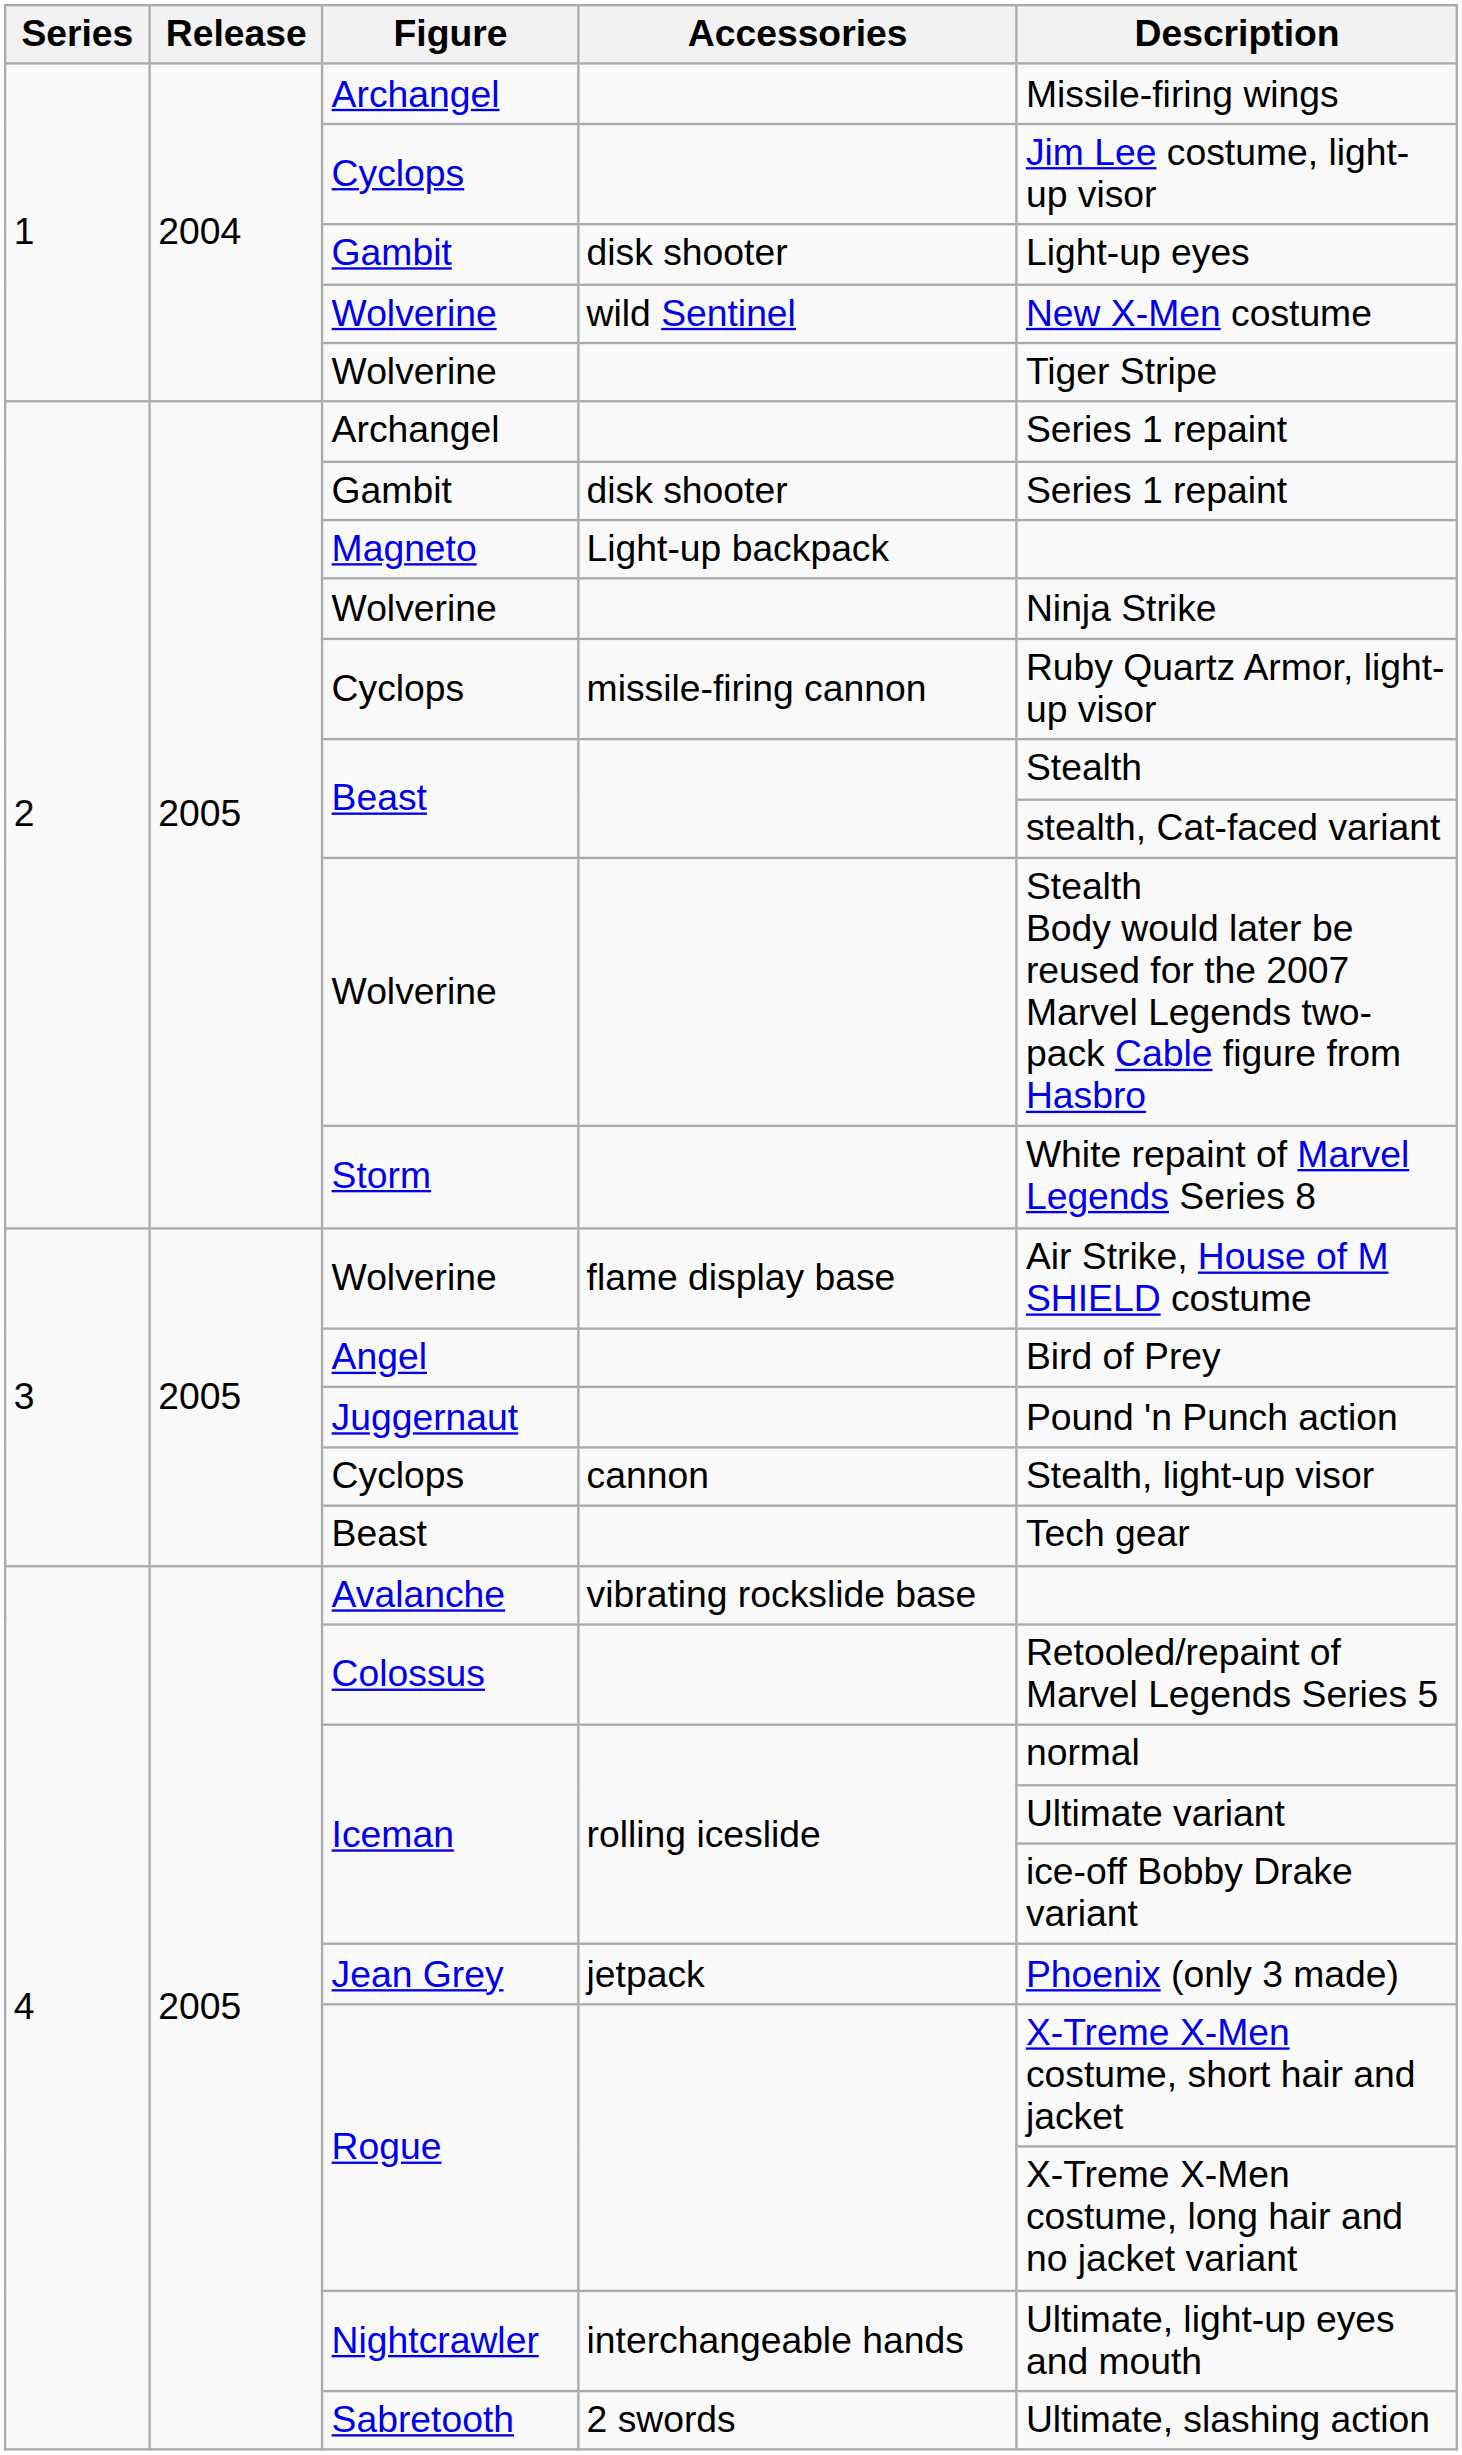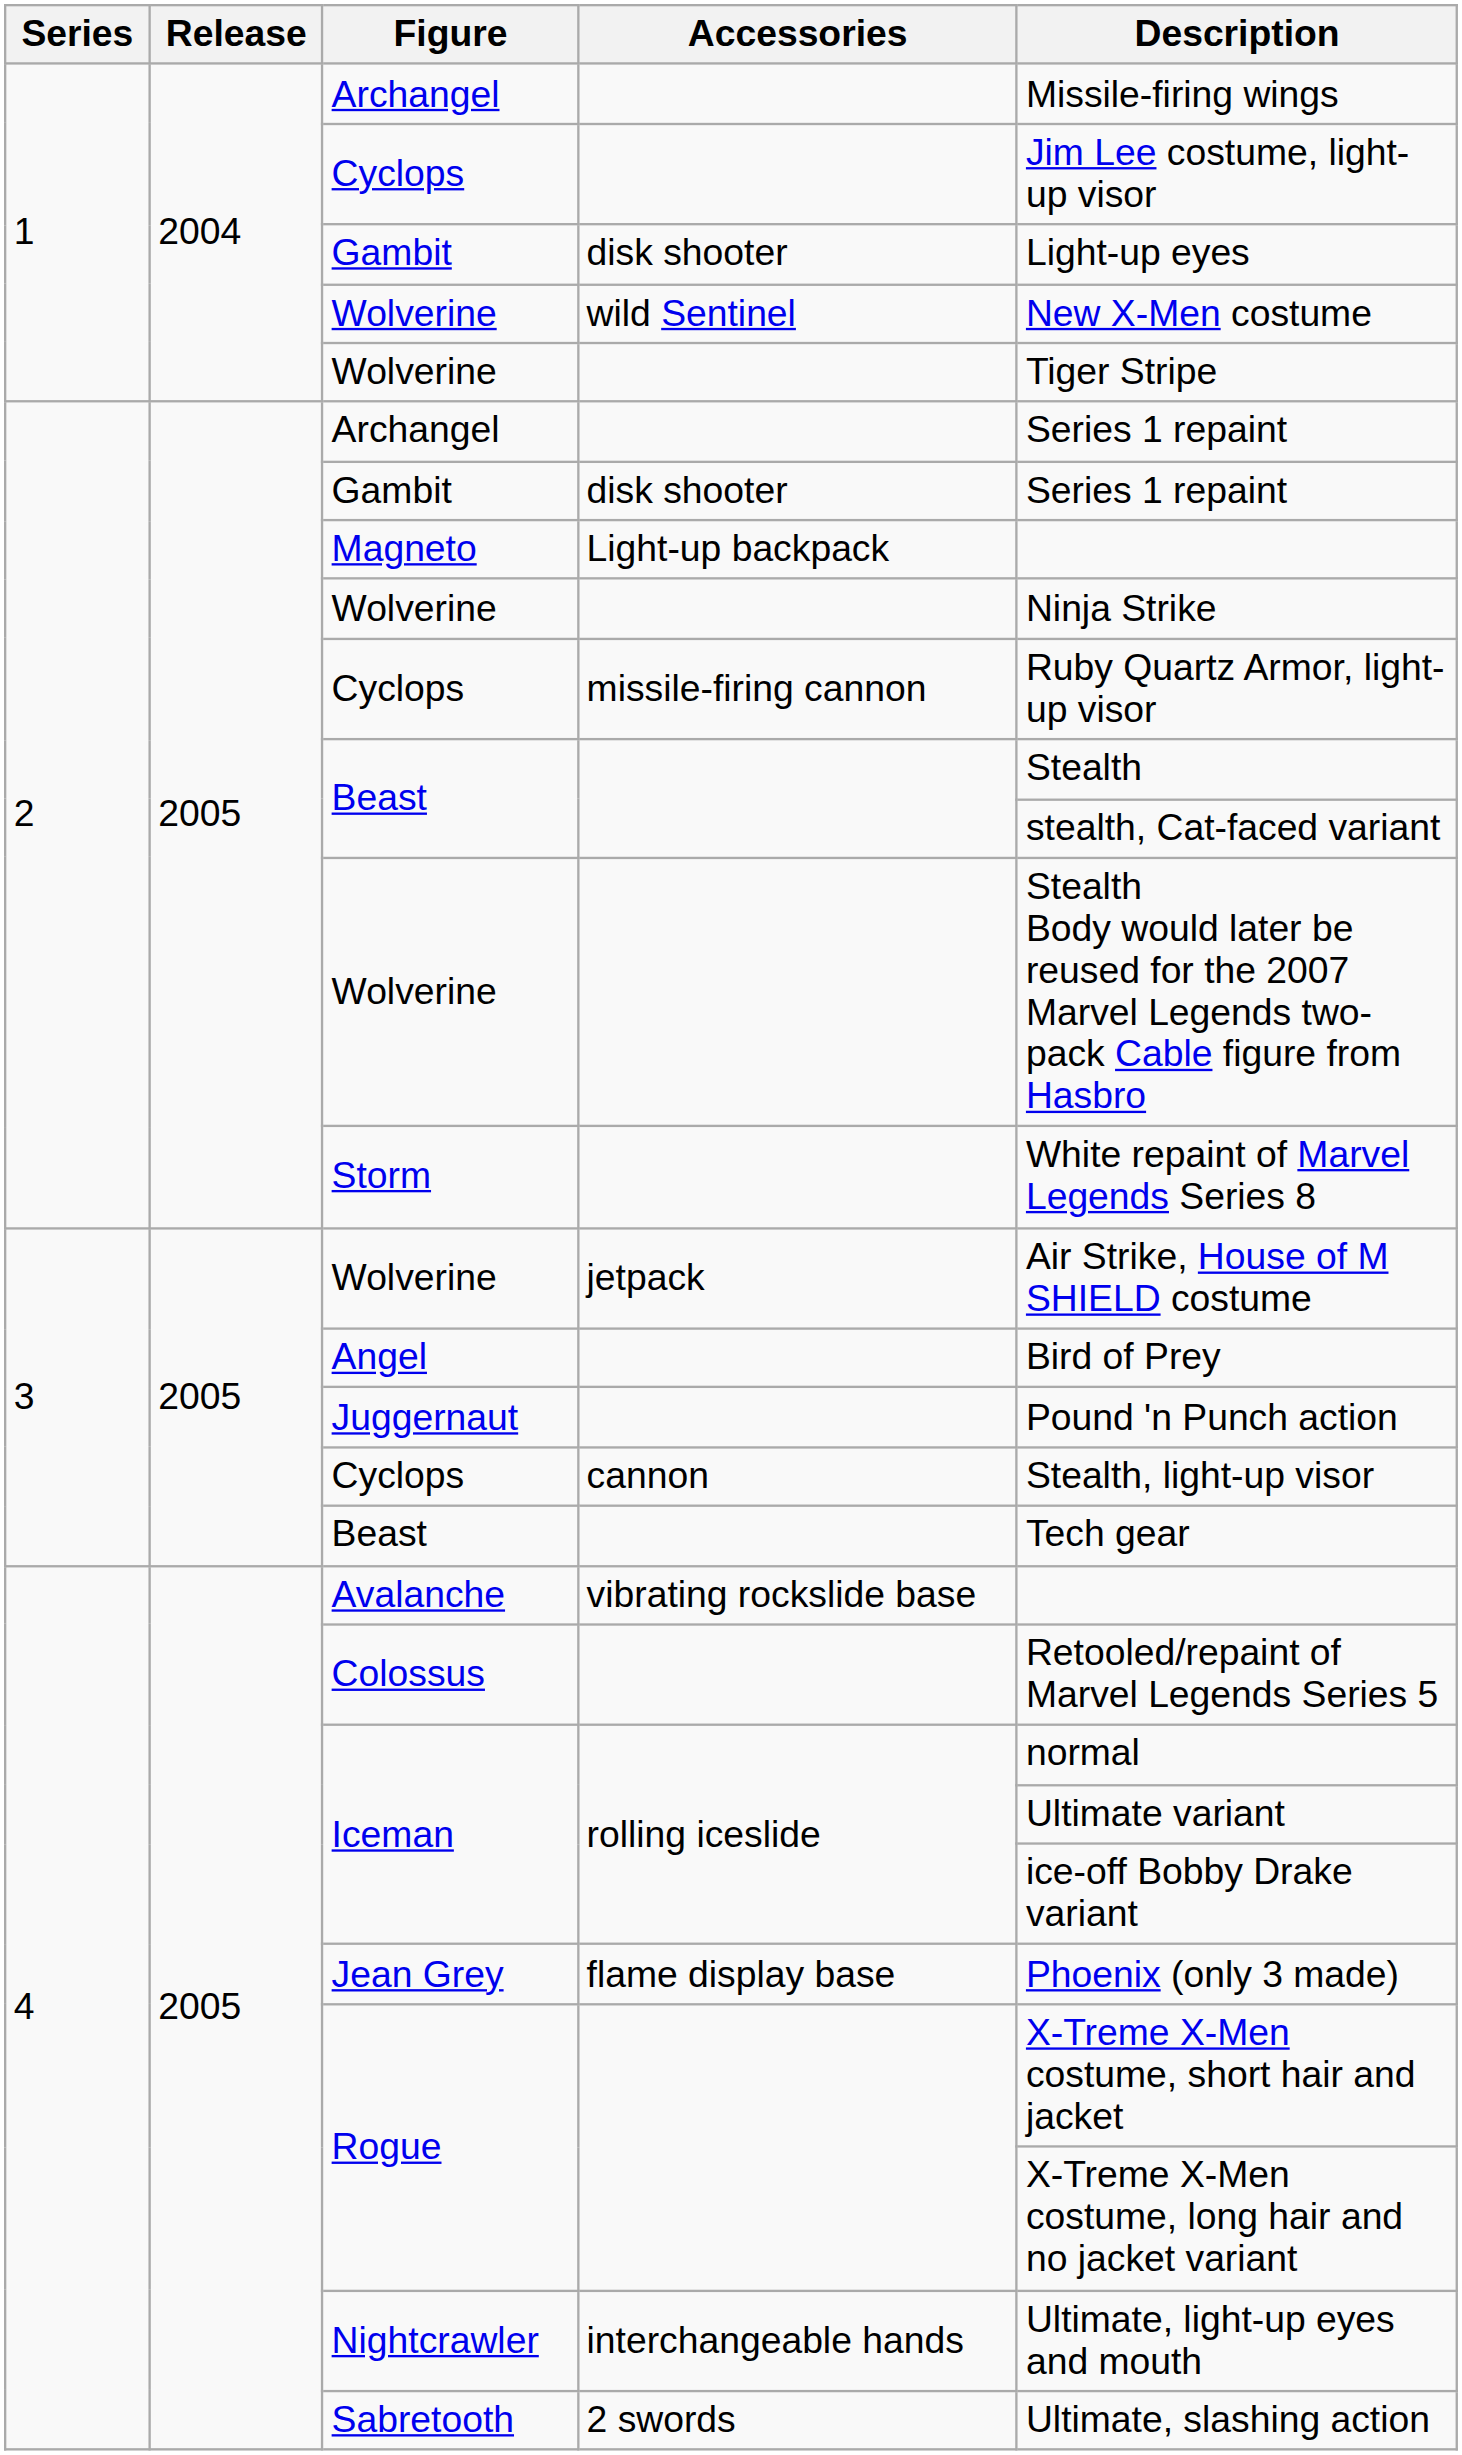 <table class="wikitable" width="100%">
 <tr>
 <th width=5%><strong>Series</strong></th>
 <th width=5%><strong>Release</strong></th>
 <th width=10%><strong>Figure</strong></th>
 <th width=25%><strong>Accessories</strong></th>
 <th width=25%><strong>Description</strong></th>
 </tr>
 <tr>
 <td rowspan=5>1</td>
 <td rowspan=5>2004</td>
 <td><a href='#'>Archangel</a></td>
 <td></td>
 <td>Missile-firing wings</td>
 </tr>
 <tr>
 <td><a href='#'>Cyclops</a></td>
 <td></td>
 <td><a href='#'>Jim Lee</a> costume, light-up visor</td>
 </tr>
 <tr>
 <td><a href='#'>Gambit</a></td>
 <td>disk shooter</td>
 <td>Light-up eyes</td>
 </tr>
 <tr>
 <td><a href='#'>Wolverine</a></td>
 <td>wild <a href='#'>Sentinel</a></td>
 <td><a href='#'>New X-Men</a> costume</td>
 </tr>
 <tr>
 <td>Wolverine</td>
 <td></td>
 <td>Tiger Stripe</td>
 </tr>
 <tr>
 <td rowspan=9>2</td>
 <td rowspan=9>2005</td>
 <td>Archangel</td>
 <td></td>
 <td>Series 1 repaint</td>
 </tr>
 <tr>
 <td>Gambit</td>
 <td>disk shooter</td>
 <td>Series 1 repaint</td>
 </tr>
 <tr>
 <td><a href='#'>Magneto</a></td>
 <td>Light-up backpack</td>
 <td></td>
 </tr>
 <tr>
 <td>Wolverine</td>
 <td></td>
 <td>Ninja Strike</td>
 </tr>
 <tr>
 <td>Cyclops</td>
 <td>missile-firing cannon</td>
 <td>Ruby Quartz Armor, light-up visor</td>
 </tr>
 <tr>
 <td rowspan=2><a href='#'>Beast</a></td>
 <td rowspan=2></td>
 <td>Stealth</td>
 </tr>
 <tr>
 <td>stealth, Cat-faced variant</td>
 </tr>
 <tr>
 <td>Wolverine</td>
 <td></td>
 <td>Stealth<br>Body would later be reused for the 2007 Marvel Legends two-pack <a href='#'>Cable</a> figure from <a href='#'>Hasbro</a></td>
 </tr>
 <tr>
 <td><a href='#'>Storm</a></td>
 <td></td>
 <td>White repaint of <a href='#'>Marvel Legends</a> Series 8</td>
 </tr>
 <tr>
 <td rowspan=5>3</td>
 <td rowspan=5>2005</td>
 <td>Wolverine</td>
-<td>flame display base</td>
+<td>jetpack</td>
 <td>Air Strike, <a href='#'>House of M</a> <a href='#'>SHIELD</a> costume</td>
 </tr>
 <tr>
 <td><a href='#'>Angel</a></td>
 <td></td>
 <td>Bird of Prey</td>
 </tr>
 <tr>
 <td><a href='#'>Juggernaut</a></td>
 <td></td>
 <td>Pound 'n Punch action</td>
 </tr>
 <tr>
 <td>Cyclops</td>
 <td>cannon</td>
 <td>Stealth, light-up visor</td>
 </tr>
 <tr>
 <td>Beast</td>
 <td></td>
 <td>Tech gear</td>
 </tr>
 <tr>
 <td rowspan=10>4</td>
 <td rowspan=10>2005</td>
 <td><a href='#'>Avalanche</a></td>
 <td>vibrating rockslide base</td>
 <td></td>
 </tr>
 <tr>
 <td><a href='#'>Colossus</a></td>
 <td></td>
 <td>Retooled/repaint of Marvel Legends Series 5</td>
 </tr>
 <tr>
 <td rowspan=3><a href='#'>Iceman</a></td>
 <td rowspan=3>rolling iceslide</td>
 <td>normal</td>
 </tr>
 <tr>
 <td>Ultimate variant</td>
 </tr>
 <tr>
 <td>ice-off Bobby Drake variant</td>
 </tr>
 <tr>
 <td><a href='#'>Jean Grey</a></td>
-<td>jetpack</td>
+<td>flame display base</td>
 <td><a href='#'>Phoenix</a> (only 3 made)</td>
 </tr>
 <tr>
 <td rowspan=2><a href='#'>Rogue</a></td>
 <td rowspan=2></td>
 <td><a href='#'>X-Treme X-Men</a> costume, short hair and jacket</td>
 </tr>
 <tr>
 <td>X-Treme X-Men costume, long hair and no jacket variant</td>
 </tr>
 <tr>
 <td><a href='#'>Nightcrawler</a></td>
 <td>interchangeable hands</td>
 <td>Ultimate, light-up eyes and mouth</td>
 </tr>
 <tr>
 <td><a href='#'>Sabretooth</a></td>
 <td>2 swords</td>
 <td>Ultimate, slashing action</td>
 </tr>
 </table>
